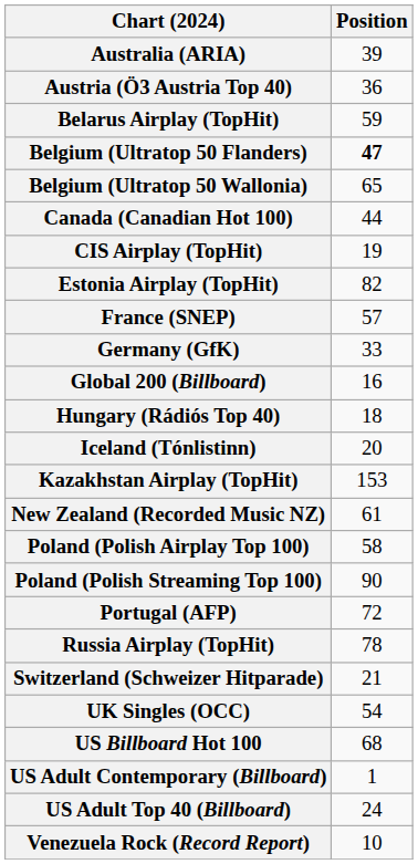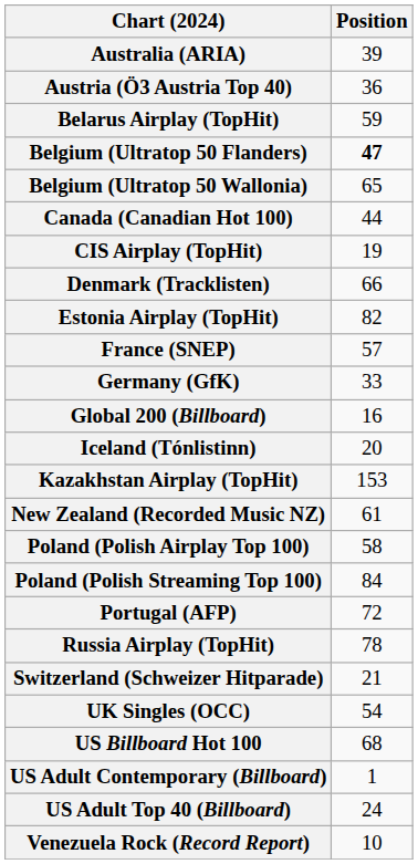 <table class="wikitable sortable plainrowheaders" style="text-align:center">
 <tr>
 <th scope="col">Chart (2024)</th>
 <th scope="col">Position</th>
 </tr>
 <tr>
 <th scope="row">Australia (ARIA)</th>
 <td>39</td>
 </tr>
 <tr>
 <th scope="row">Austria (Ö3 Austria Top 40)</th>
 <td>36</td>
 </tr>
 <tr>
 <th scope="row">Belarus Airplay (TopHit)</th>
 <td>59</td>
 </tr>
 <tr>
 <th scope="row">Belgium (Ultratop 50 Flanders)</th>
 <td><strong>47</strong></td>
 </tr>
 <tr>
 <th scope="row">Belgium (Ultratop 50 Wallonia)</th>
 <td>65</td>
 </tr>
 <tr>
 <th scope="row">Canada (Canadian Hot 100)</th>
 <td>44</td>
 </tr>
 <tr>
 <th scope="row">CIS Airplay (TopHit)</th>
 <td>19</td>
 </tr>
 <tr>
+<th scope="row">Denmark (Tracklisten)</th>
+<td>66</td>
+</tr>
+<tr>
 <th scope="row">Estonia Airplay (TopHit)</th>
 <td>82</td>
 </tr>
 <tr>
 <th scope="row">France (SNEP)</th>
 <td>57</td>
 </tr>
 <tr>
 <th scope="row">Germany (GfK)</th>
 <td>33</td>
 </tr>
 <tr>
 <th scope="row">Global 200 (<em>Billboard</em>)</th>
 <td>16</td>
-</tr>
-<tr>
-<th scope="row">Hungary (Rádiós Top 40)</th>
-<td>18</td>
 </tr>
 <tr>
 <th scope="row">Iceland (Tónlistinn)</th>
 <td>20</td>
 </tr>
 <tr>
 <th scope="row">Kazakhstan Airplay (TopHit)</th>
 <td>153</td>
 </tr>
 <tr>
 <th scope="row">New Zealand (Recorded Music NZ)</th>
 <td>61</td>
 </tr>
 <tr>
 <th scope="row">Poland (Polish Airplay Top 100)</th>
 <td>58</td>
 </tr>
 <tr>
 <th scope="row">Poland (Polish Streaming Top 100)</th>
-<td>90</td>
+<td>84</td>
 </tr>
 <tr>
 <th scope="row">Portugal (AFP)</th>
 <td>72</td>
 </tr>
 <tr>
 <th scope="row">Russia Airplay (TopHit)</th>
 <td>78</td>
 </tr>
 <tr>
 <th scope="row">Switzerland (Schweizer Hitparade)</th>
 <td>21</td>
 </tr>
 <tr>
 <th scope="row">UK Singles (OCC)</th>
 <td>54</td>
 </tr>
 <tr>
 <th scope="row">US <em>Billboard</em> Hot 100</th>
 <td>68</td>
 </tr>
 <tr>
 <th scope="row">US Adult Contemporary (<em>Billboard</em>)</th>
 <td>1</td>
 </tr>
 <tr>
 <th scope="row">US Adult Top 40 (<em>Billboard</em>)</th>
 <td>24</td>
 </tr>
 <tr>
 <th scope="row">Venezuela Rock (<em>Record Report</em>)</th>
 <td>10</td>
 </tr>
 </table>
